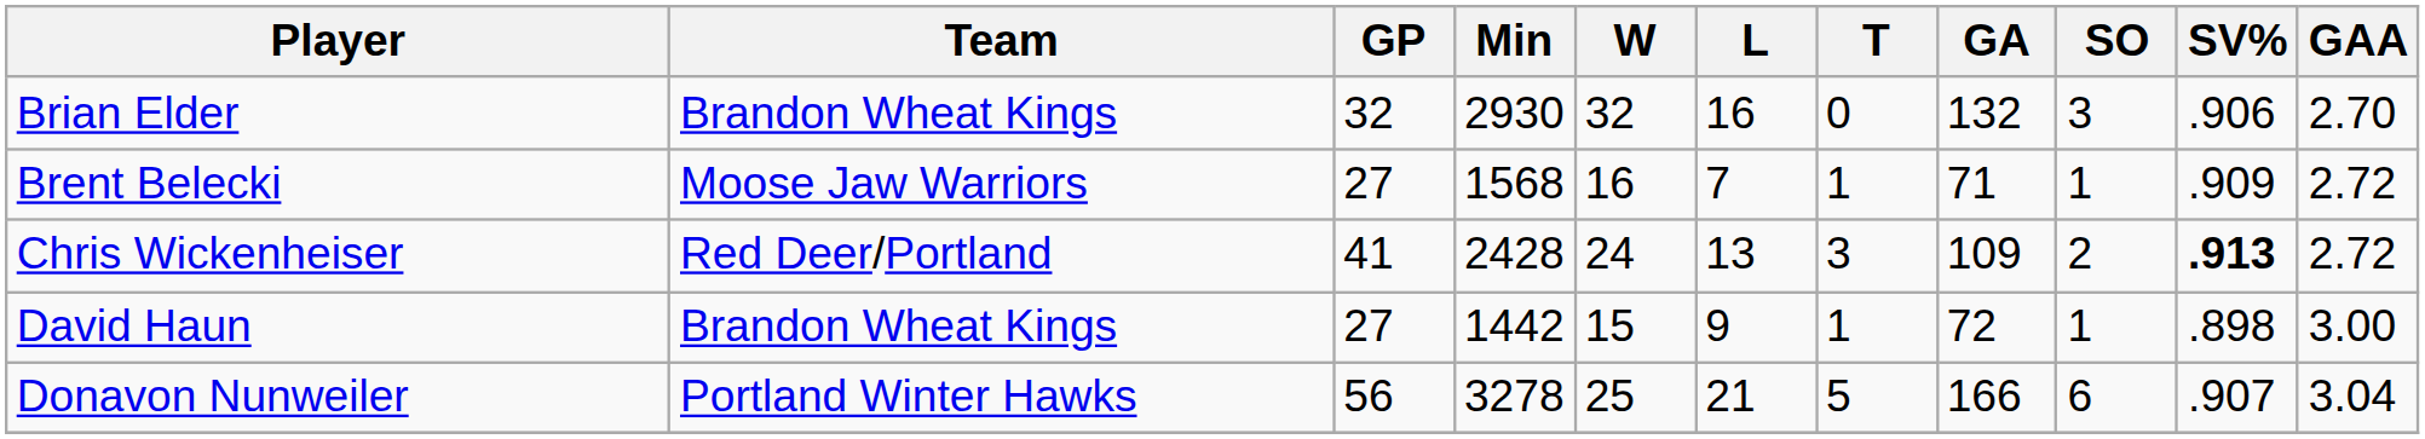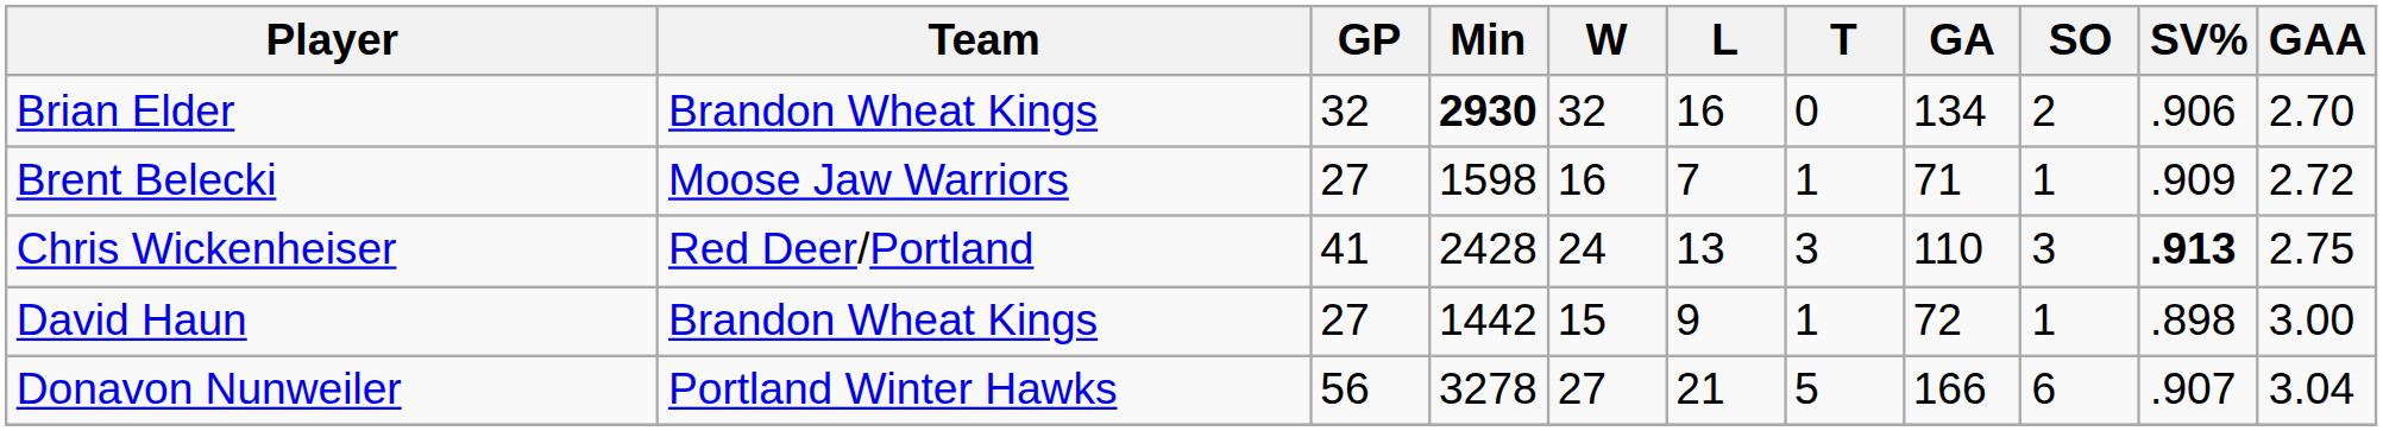 <table class="wikitable">
 <tr>
 <th bgcolor="#DDDDFF" width="27.5%">Player</th>
 <th bgcolor="#DDDDFF" width="27.5%">Team</th>
 <th bgcolor="#DDDDFF" width="5%">GP</th>
 <th bgcolor="#DDDDFF" width="5%">Min</th>
 <th bgcolor="#DDDDFF" width="5%">W</th>
 <th bgcolor="#DDDDFF" width="5%">L</th>
 <th bgcolor="#DDDDFF" width="5%">T</th>
 <th bgcolor="#DDDDFF" width="5%">GA</th>
 <th bgcolor="#DDDDFF" width="5%">SO</th>
 <th bgcolor="#DDDDFF" width="5%">SV%</th>
 <th bgcolor="#DDDDFF" width="5%">GAA</th>
 </tr>
 <tr>
 <td><a href='#'>Brian Elder</a></td>
 <td><a href='#'>Brandon Wheat Kings</a></td>
 <td>32</td>
-<td>2930</td>
+<td><strong>2930</strong></td>
 <td>32</td>
 <td>16</td>
 <td>0</td>
-<td>132</td>
-<td>3</td>
+<td>134</td>
+<td>2</td>
 <td>.906</td>
 <td>2.70</td>
 </tr>
 <tr>
 <td><a href='#'>Brent Belecki</a></td>
 <td><a href='#'>Moose Jaw Warriors</a></td>
 <td>27</td>
-<td>1568</td>
+<td>1598</td>
 <td>16</td>
 <td>7</td>
 <td>1</td>
 <td>71</td>
 <td>1</td>
 <td>.909</td>
 <td>2.72</td>
 </tr>
 <tr>
 <td><a href='#'>Chris Wickenheiser</a></td>
 <td><a href='#'>Red Deer</a>/<a href='#'>Portland</a></td>
 <td>41</td>
 <td>2428</td>
 <td>24</td>
 <td>13</td>
 <td>3</td>
-<td>109</td>
-<td>2</td>
+<td>110</td>
+<td>3</td>
 <td><strong>.913</strong></td>
-<td>2.72</td>
+<td>2.75</td>
 </tr>
 <tr>
 <td><a href='#'>David Haun</a></td>
 <td><a href='#'>Brandon Wheat Kings</a></td>
 <td>27</td>
 <td>1442</td>
 <td>15</td>
 <td>9</td>
 <td>1</td>
 <td>72</td>
 <td>1</td>
 <td>.898</td>
 <td>3.00</td>
 </tr>
 <tr>
 <td><a href='#'>Donavon Nunweiler</a></td>
 <td><a href='#'>Portland Winter Hawks</a></td>
 <td>56</td>
 <td>3278</td>
-<td>25</td>
+<td>27</td>
 <td>21</td>
 <td>5</td>
 <td>166</td>
 <td>6</td>
 <td>.907</td>
 <td>3.04</td>
 </tr>
 <tr>
 </tr>
 </table>
